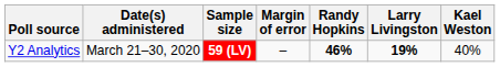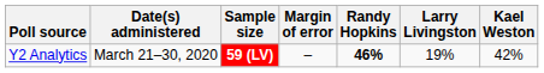 <table class="wikitable" style="font-size:90%;text-align:center;">
 <tr valign=bottom>
 <th>Poll source</th>
 <th>Date(s)<br>administered</th>
 <th>Sample<br>size</th>
 <th>Margin<br>of error</th>
 <th style="width:50px;">Randy<br>Hopkins</th>
 <th style="width:50px;">Larry<br>Livingston</th>
 <th style="width:50px;">Kael<br>Weston</th>
 </tr>
 <tr>
 <td style="text-align:left;"><a href='#'>Y2 Analytics</a></td>
 <td>March 21–30, 2020</td>
 <td style="background: red; color: white;"><strong>59 (LV)</strong></td>
 <td>–</td>
 <td><strong>46%</strong></td>
-<td><strong>19%</strong></td>
-<td>40%</td>
+<td>19%</td>
+<td>42%</td>
 </tr>
 </table>
